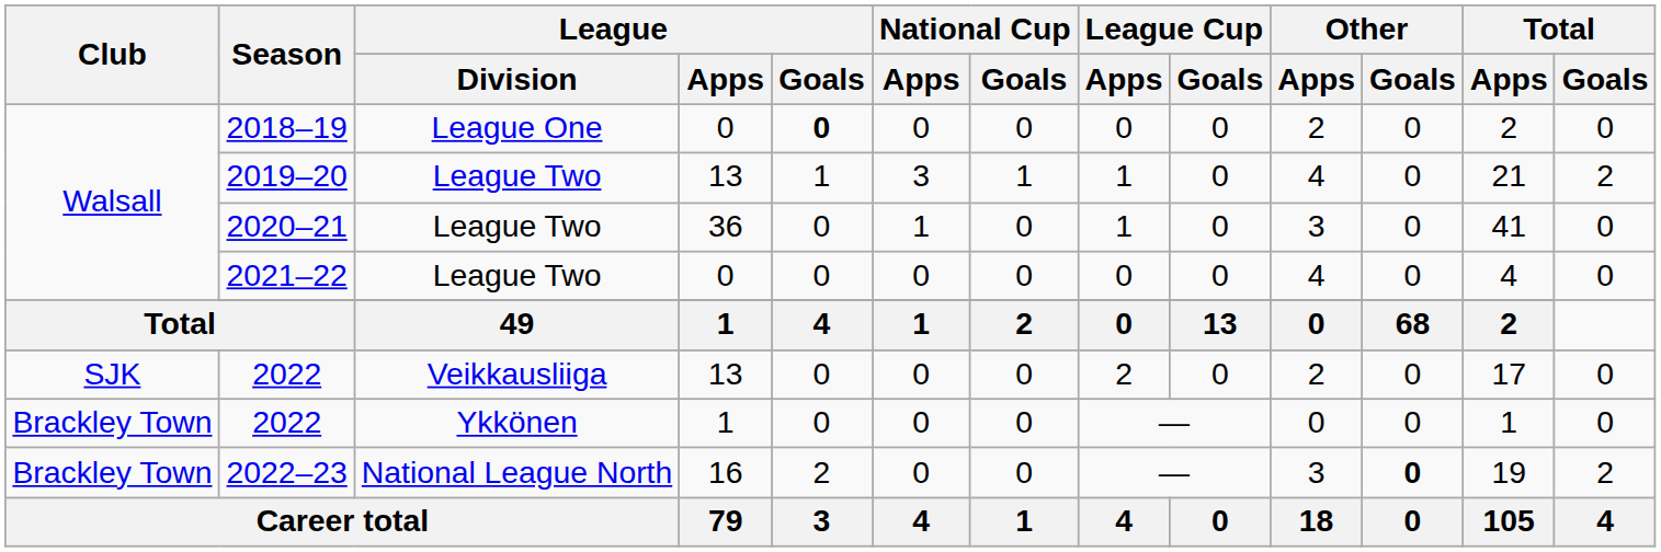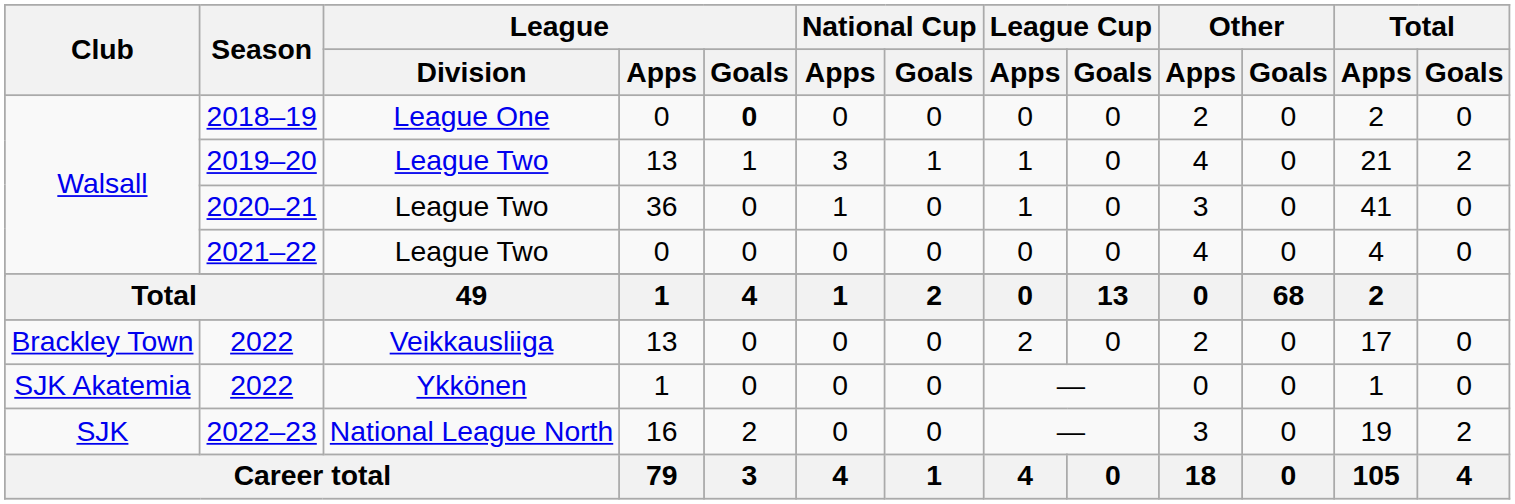 <table class=wikitable style=text-align:center>
 <tr>
 <th rowspan=2>Club</th>
 <th rowspan=2>Season</th>
 <th colspan=3>League</th>
 <th colspan=2>National Cup</th>
 <th colspan=2>League Cup</th>
 <th colspan=2>Other</th>
 <th colspan=2>Total</th>
 </tr>
 <tr>
 <th>Division</th>
 <th>Apps</th>
 <th>Goals</th>
 <th>Apps</th>
 <th>Goals</th>
 <th>Apps</th>
 <th>Goals</th>
 <th>Apps</th>
 <th>Goals</th>
 <th>Apps</th>
 <th>Goals</th>
 </tr>
 <tr>
 <td rowspan="5"><a href='#'>Walsall</a></td>
 <td><a href='#'>2018–19</a></td>
 <td><a href='#'>League One</a></td>
 <td>0</td>
 <td><strong>0</strong></td>
 <td>0</td>
 <td>0</td>
 <td>0</td>
 <td>0</td>
 <td>2</td>
 <td>0</td>
 <td>2</td>
 <td>0</td>
 </tr>
 <tr>
 <td><a href='#'>2019–20</a></td>
 <td><a href='#'>League Two</a></td>
 <td>13</td>
 <td>1</td>
 <td>3</td>
 <td>1</td>
 <td>1</td>
 <td>0</td>
 <td>4</td>
 <td>0</td>
 <td>21</td>
 <td>2</td>
 </tr>
 <tr>
 <td><a href='#'>2020–21</a></td>
 <td>League Two</td>
 <td>36</td>
 <td>0</td>
 <td>1</td>
 <td>0</td>
 <td>1</td>
 <td>0</td>
 <td>3</td>
 <td>0</td>
 <td>41</td>
 <td>0</td>
 </tr>
 <tr>
 <td><a href='#'>2021–22</a></td>
 <td>League Two</td>
 <td>0</td>
 <td>0</td>
 <td>0</td>
 <td>0</td>
 <td>0</td>
 <td>0</td>
 <td>4</td>
 <td>0</td>
 <td>4</td>
 <td>0</td>
 </tr>
 <tr>
 </tr>
 <tr>
 <th colspan="2">Total</th>
 <th>49</th>
 <th>1</th>
 <th>4</th>
 <th>1</th>
 <th>2</th>
 <th>0</th>
 <th>13</th>
 <th>0</th>
 <th>68</th>
 <th>2</th>
 </tr>
 <tr>
-<td><a href='#'>SJK</a></td>
+<td><a href='#'>Brackley Town</a></td>
 <td><a href='#'>2022</a></td>
 <td><a href='#'>Veikkausliiga</a></td>
 <td>13</td>
 <td>0</td>
 <td>0</td>
 <td>0</td>
 <td>2</td>
 <td>0</td>
 <td>2</td>
 <td>0</td>
 <td>17</td>
 <td>0</td>
 </tr>
 <tr>
-<td><a href='#'>Brackley Town</a></td>
+<td><a href='#'>SJK Akatemia</a></td>
 <td><a href='#'>2022</a></td>
 <td><a href='#'>Ykkönen</a></td>
 <td>1</td>
 <td>0</td>
 <td>0</td>
 <td>0</td>
 <td colspan="2">—</td>
 <td>0</td>
 <td>0</td>
 <td>1</td>
 <td>0</td>
 </tr>
 <tr>
-<td><a href='#'>Brackley Town</a></td>
+<td><a href='#'>SJK</a></td>
 <td><a href='#'>2022–23</a></td>
 <td><a href='#'>National League North</a></td>
 <td>16</td>
 <td>2</td>
 <td>0</td>
 <td>0</td>
 <td colspan="2">—</td>
 <td>3</td>
-<td><strong>0</strong></td>
+<td>0</td>
 <td>19</td>
 <td>2</td>
 </tr>
 <tr>
 <th colspan="3">Career total</th>
 <th>79</th>
 <th>3</th>
 <th>4</th>
 <th>1</th>
 <th>4</th>
 <th>0</th>
 <th>18</th>
 <th>0</th>
 <th>105</th>
 <th>4</th>
 </tr>
 </table>
